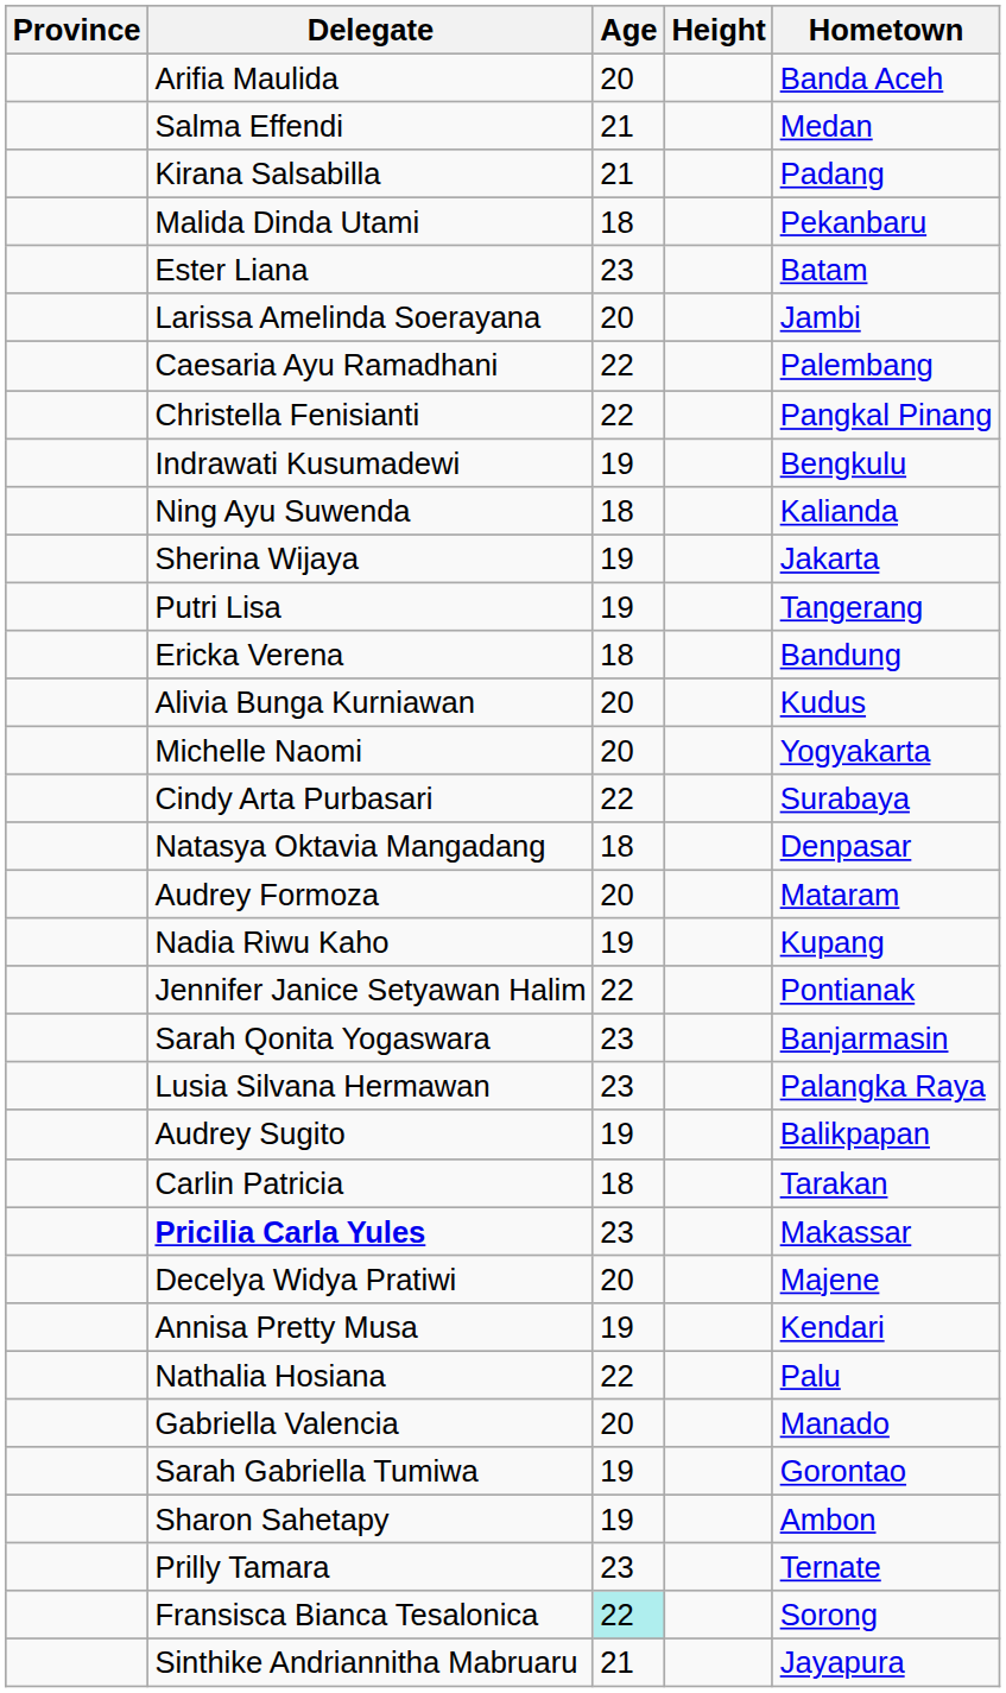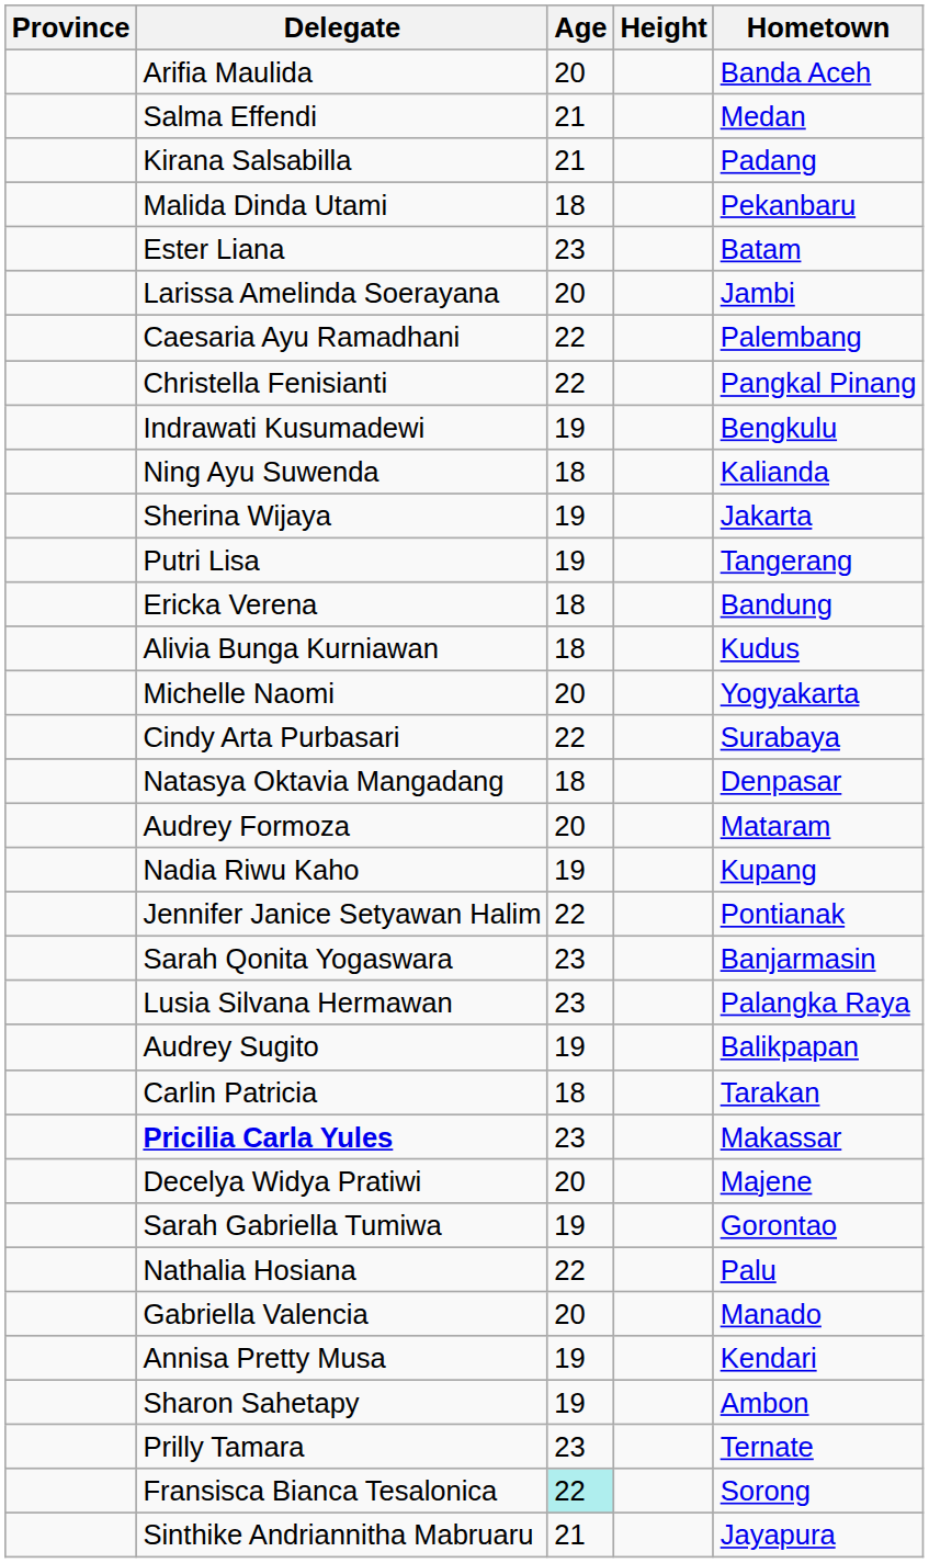 <table class="wikitable sortable" style="font-size:95%;">
 <tr>
 <th>Province</th>
 <th>Delegate</th>
 <th>Age</th>
 <th>Height</th>
 <th>Hometown</th>
 </tr>
 <tr>
 <td><strong><em></em></strong></td>
 <td>Arifia Maulida</td>
 <td>20</td>
 <td></td>
 <td><a href='#'>Banda Aceh</a></td>
 </tr>
 <tr>
 <td><strong><em></em></strong></td>
 <td>Salma Effendi</td>
 <td>21</td>
 <td></td>
 <td><a href='#'>Medan</a></td>
 </tr>
 <tr>
 <td><strong><em></em></strong></td>
 <td>Kirana Salsabilla</td>
 <td>21</td>
 <td></td>
 <td><a href='#'>Padang</a></td>
 </tr>
 <tr>
 <td><strong><em></em></strong></td>
 <td>Malida Dinda Utami</td>
 <td>18</td>
 <td></td>
 <td><a href='#'>Pekanbaru</a></td>
 </tr>
 <tr>
 <td><strong><em></em></strong></td>
 <td>Ester Liana</td>
 <td>23</td>
 <td></td>
 <td><a href='#'>Batam</a></td>
 </tr>
 <tr>
 <td><strong><em></em></strong></td>
 <td>Larissa Amelinda Soerayana</td>
 <td>20</td>
 <td></td>
 <td><a href='#'>Jambi</a></td>
 </tr>
 <tr>
 <td><strong><em></em></strong></td>
 <td>Caesaria Ayu Ramadhani</td>
 <td>22</td>
 <td></td>
 <td><a href='#'>Palembang</a></td>
 </tr>
 <tr>
 <td><strong><em></em></strong></td>
 <td>Christella Fenisianti</td>
 <td>22</td>
 <td></td>
 <td><a href='#'>Pangkal Pinang</a></td>
 </tr>
 <tr>
 <td><strong><em></em></strong></td>
 <td>Indrawati Kusumadewi</td>
 <td>19</td>
 <td></td>
 <td><a href='#'>Bengkulu</a></td>
 </tr>
 <tr>
 <td><strong><em></em></strong></td>
 <td>Ning Ayu Suwenda</td>
 <td>18</td>
 <td></td>
 <td><a href='#'>Kalianda</a></td>
 </tr>
 <tr>
 <td><strong><em></em></strong></td>
 <td>Sherina Wijaya</td>
 <td>19</td>
 <td></td>
 <td><a href='#'>Jakarta</a></td>
 </tr>
 <tr>
 <td><strong><em></em></strong></td>
 <td>Putri Lisa</td>
 <td>19</td>
 <td></td>
 <td><a href='#'>Tangerang</a></td>
 </tr>
 <tr>
 <td><strong><em></em></strong></td>
 <td>Ericka Verena</td>
 <td>18</td>
 <td></td>
 <td><a href='#'>Bandung</a></td>
 </tr>
 <tr>
 <td><strong><em></em></strong></td>
 <td>Alivia Bunga Kurniawan</td>
-<td>20</td>
+<td>18</td>
 <td></td>
 <td><a href='#'>Kudus</a></td>
 </tr>
 <tr>
 <td><strong><em></em></strong></td>
 <td>Michelle Naomi</td>
 <td>20</td>
 <td></td>
 <td><a href='#'>Yogyakarta</a></td>
 </tr>
 <tr>
 <td><strong><em></em></strong></td>
 <td>Cindy Arta Purbasari</td>
 <td>22</td>
 <td></td>
 <td><a href='#'>Surabaya</a></td>
 </tr>
 <tr>
 <td><strong><em></em></strong></td>
 <td>Natasya Oktavia Mangadang</td>
 <td>18</td>
 <td></td>
 <td><a href='#'>Denpasar</a></td>
 </tr>
 <tr>
 <td><strong><em></em></strong></td>
 <td>Audrey Formoza</td>
 <td>20</td>
 <td></td>
 <td><a href='#'>Mataram</a></td>
 </tr>
 <tr>
 <td><strong><em></em></strong></td>
 <td>Nadia Riwu Kaho</td>
 <td>19</td>
 <td></td>
 <td><a href='#'>Kupang</a></td>
 </tr>
 <tr>
 <td><strong><em></em></strong></td>
 <td>Jennifer Janice Setyawan Halim</td>
 <td>22</td>
 <td></td>
 <td><a href='#'>Pontianak</a></td>
 </tr>
 <tr>
 <td><strong><em></em></strong></td>
 <td>Sarah Qonita Yogaswara</td>
 <td>23</td>
 <td></td>
 <td><a href='#'>Banjarmasin</a></td>
 </tr>
 <tr>
 <td><strong><em></em></strong></td>
 <td>Lusia Silvana Hermawan</td>
 <td>23</td>
 <td></td>
 <td><a href='#'>Palangka Raya</a></td>
 </tr>
 <tr>
 <td><strong><em></em></strong></td>
 <td>Audrey Sugito</td>
 <td>19</td>
 <td></td>
 <td><a href='#'>Balikpapan</a></td>
 </tr>
 <tr>
 <td><strong><em></em></strong></td>
 <td>Carlin Patricia</td>
 <td>18</td>
 <td></td>
 <td><a href='#'>Tarakan</a></td>
 </tr>
 <tr>
 <td><strong><em></em></strong></td>
 <td><strong><a href='#'>Pricilia Carla Yules</a></strong></td>
 <td>23</td>
 <td></td>
 <td><a href='#'>Makassar</a></td>
 </tr>
 <tr>
 <td><strong><em></em></strong></td>
 <td>Decelya Widya Pratiwi</td>
 <td>20</td>
 <td></td>
 <td><a href='#'>Majene</a></td>
 </tr>
 <tr>
 <td><strong><em></em></strong></td>
-<td>Annisa Pretty Musa</td>
+<td>Sarah Gabriella Tumiwa</td>
 <td>19</td>
 <td></td>
-<td><a href='#'>Kendari</a></td>
+<td><a href='#'>Gorontao</a></td>
 </tr>
 <tr>
 <td><strong><em></em></strong></td>
 <td>Nathalia Hosiana</td>
 <td>22</td>
 <td></td>
 <td><a href='#'>Palu</a></td>
 </tr>
 <tr>
 <td><strong><em></em></strong></td>
 <td>Gabriella Valencia</td>
 <td>20</td>
 <td></td>
 <td><a href='#'>Manado</a></td>
 </tr>
 <tr>
 <td><strong><em></em></strong></td>
-<td>Sarah Gabriella Tumiwa</td>
+<td>Annisa Pretty Musa</td>
 <td>19</td>
 <td></td>
-<td><a href='#'>Gorontao</a></td>
+<td><a href='#'>Kendari</a></td>
 </tr>
 <tr>
 <td><strong><em></em></strong></td>
 <td>Sharon Sahetapy</td>
 <td>19</td>
 <td></td>
 <td><a href='#'>Ambon</a></td>
 </tr>
 <tr>
 <td><strong><em></em></strong></td>
 <td>Prilly Tamara</td>
 <td>23</td>
 <td></td>
 <td><a href='#'>Ternate</a></td>
 </tr>
 <tr>
 <td><strong><em></em></strong></td>
 <td>Fransisca Bianca Tesalonica</td>
 <td style="background: paleturquoise;">22</td>
 <td></td>
 <td><a href='#'>Sorong</a></td>
 </tr>
 <tr>
 <td><strong><em></em></strong></td>
 <td>Sinthike Andriannitha Mabruaru</td>
 <td>21</td>
 <td></td>
 <td><a href='#'>Jayapura</a></td>
 </tr>
 </table>
